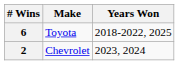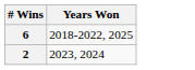 <table class="wikitable" style="font-size: 95%;">
 <tr>
 <th># Wins</th>
-<th>Make</th>
 <th>Years Won</th>
 </tr>
 <tr>
 <th>6</th>
-<td> <a href='#'>Toyota</a></td>
 <td>2018-2022, 2025</td>
 </tr>
 <tr>
 <th>2</th>
-<td> <a href='#'>Chevrolet</a></td>
 <td>2023, 2024</td>
 </tr>
 </table>
